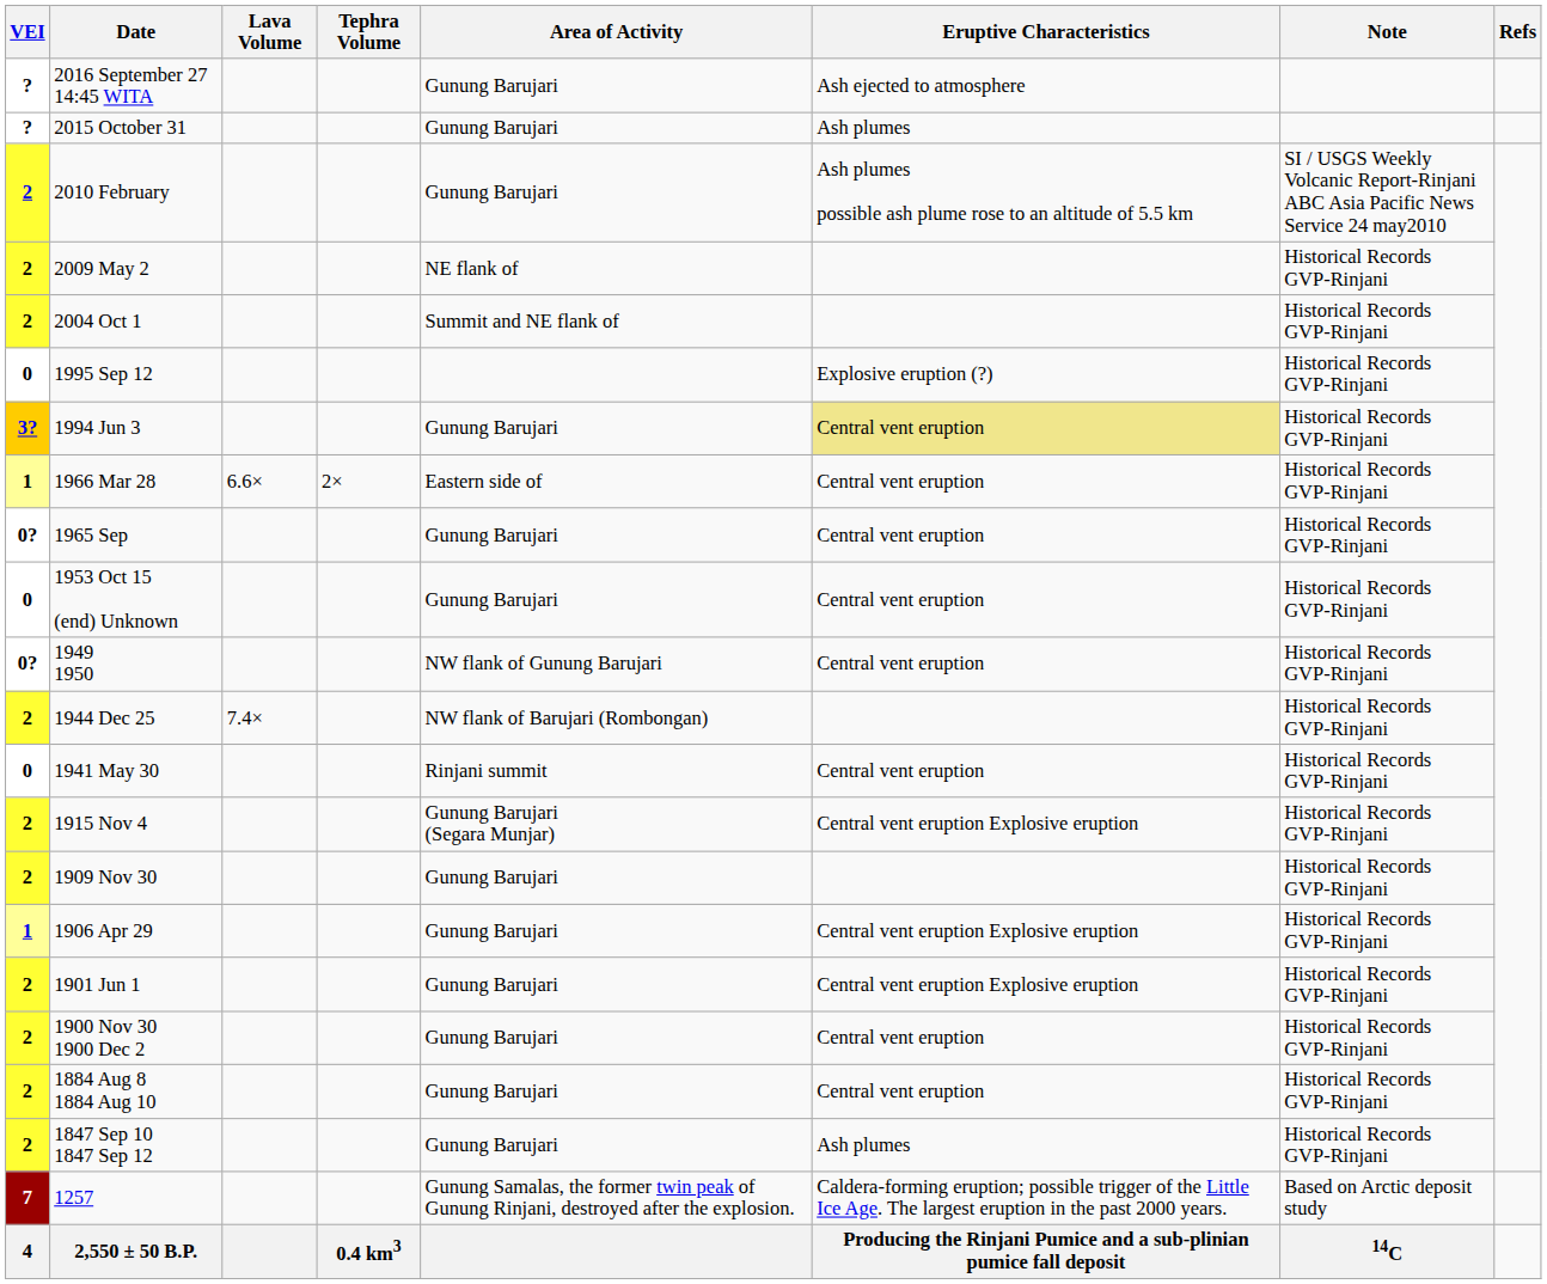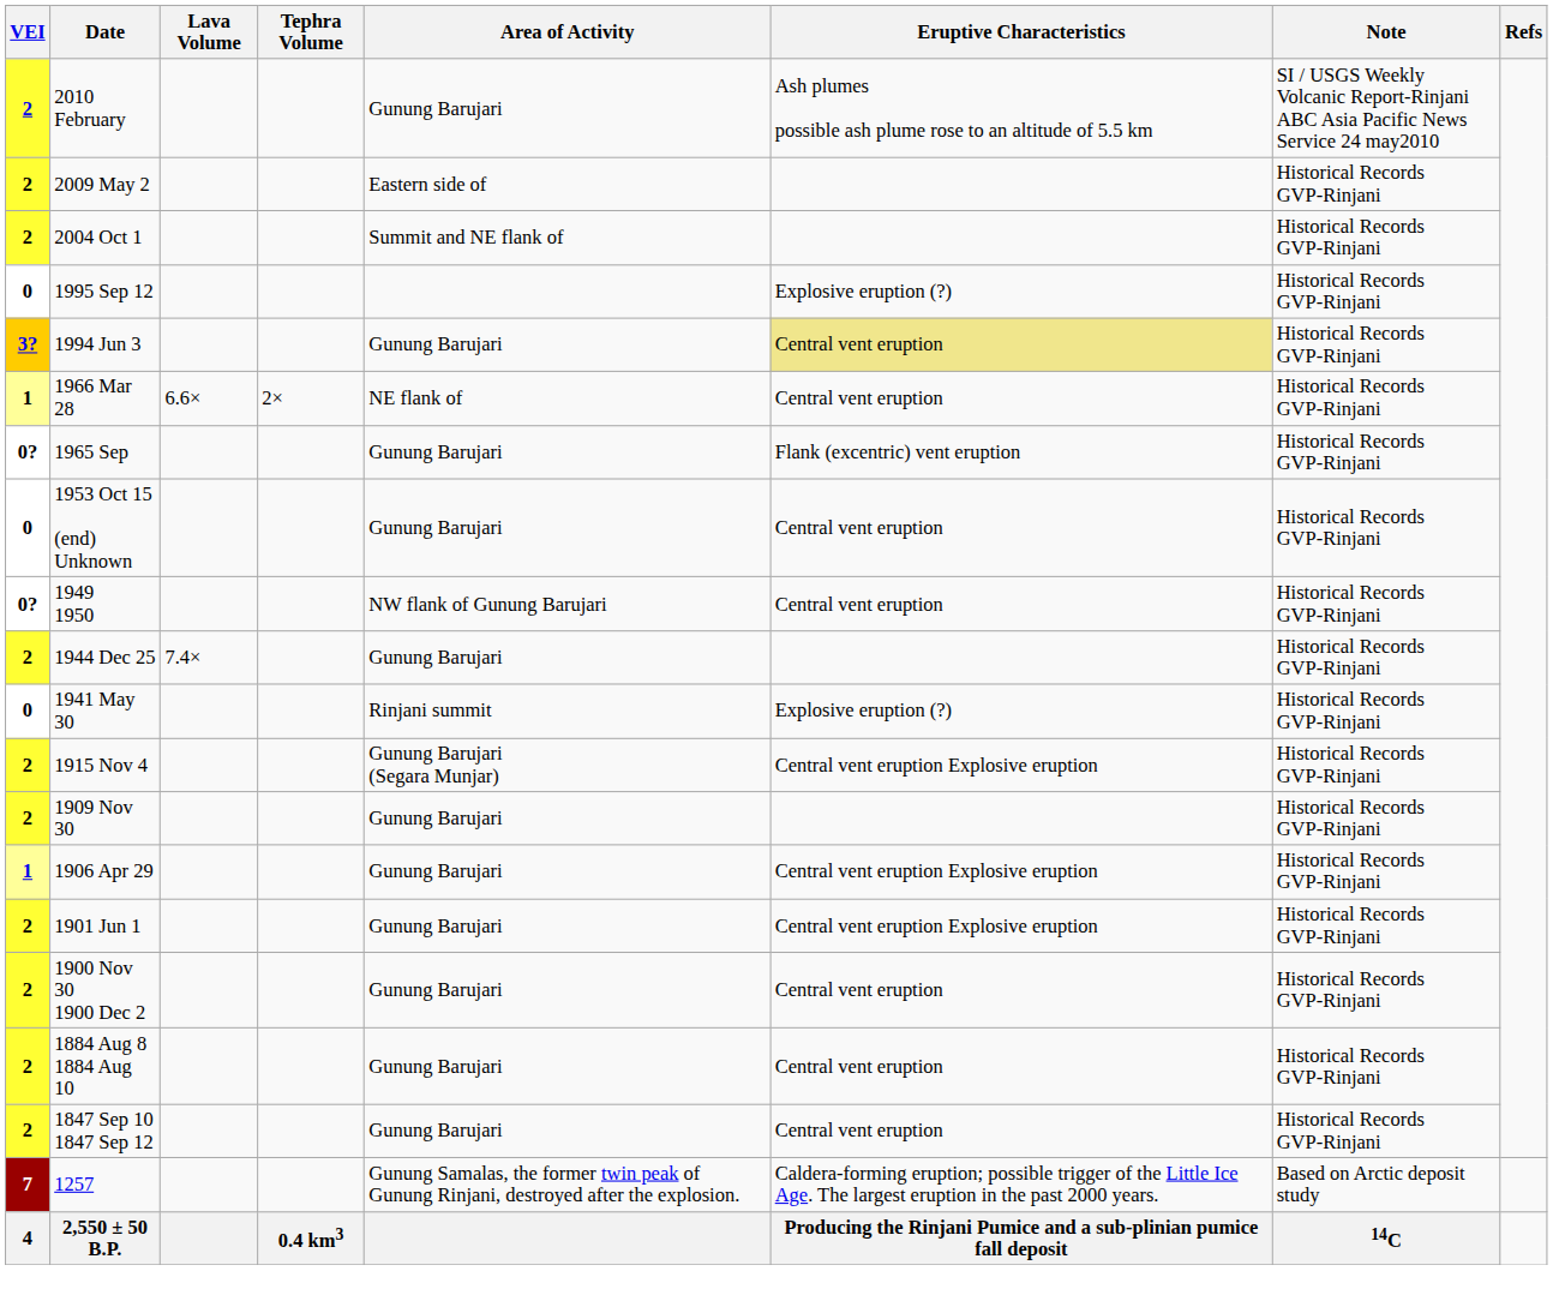 <table class="wikitable">
 <tr>
 <th><a href='#'>VEI</a></th>
 <th>Date </th>
 <th>Lava Volume</th>
 <th>Tephra Volume</th>
 <th>Area of Activity</th>
 <th>Eruptive Characteristics</th>
 <th>Note</th>
 <th>Refs</th>
-</tr>
-<tr>
-<th style="background-color: white;">?</th>
-<td>2016 September 27 14:45 <a href='#'>WITA</a></td>
-<td></td>
-<td></td>
-<td>Gunung Barujari</td>
-<td>Ash ejected to atmosphere</td>
-<td></td>
-<td></td>
-</tr>
-<tr>
-<th style="background-color: white;">?</th>
-<td>2015 October 31<br></td>
-<td></td>
-<td></td>
-<td>Gunung Barujari</td>
-<td>Ash plumes  </td>
-<td></td>
-<td></td>
 </tr>
 <tr>
 <th style="background-color: #FF3;"><a href='#'>2</a></th>
 <td>2010 February<br></td>
 <td></td>
 <td></td>
 <td>Gunung Barujari</td>
 <td>Ash plumes <br><br>possible ash plume rose to an altitude of 5.5 km <br> </td>
 <td>SI / USGS Weekly Volcanic  Report-Rinjani<br>  ABC Asia Pacific News Service 24 may2010</td>
 </tr>
 <tr>
 <th style="background-color: #FF3;">2</th>
 <td>2009 May 2<br></td>
 <td></td>
 <td></td>
-<td>NE flank of </td>
+<td>Eastern side of </td>
 <td>   </td>
 <td>Historical Records<br>GVP-Rinjani</td>
 </tr>
 <tr>
 <th style="background-color: #FF3;">2</th>
 <td>2004 Oct 1<br></td>
 <td></td>
 <td></td>
 <td>Summit and NE flank of </td>
 <td>    </td>
 <td>Historical Records<br>GVP-Rinjani</td>
 </tr>
 <tr>
 <th style="background-color: white;">0</th>
 <td>1995 Sep 12</td>
 <td></td>
 <td></td>
 <td></td>
 <td>Explosive eruption (?)</td>
 <td>Historical Records<br>GVP-Rinjani<br></td>
 </tr>
 <tr>
 <th style="background-color: #FC0;"><a href='#'>3?</a></th>
 <td>1994 Jun 3<br></td>
 <td></td>
 <td></td>
 <td>Gunung Barujari</td>
 <td style="background: khaki;">Central vent eruption    </td>
 <td>Historical Records<br>GVP-Rinjani<br></td>
 </tr>
 <tr>
 <th style="background-color: #FF9;">1</th>
 <td>1966 Mar 28<br></td>
 <td>6.6×</td>
 <td>2×</td>
-<td>Eastern side of </td>
+<td>NE flank of </td>
 <td>Central vent eruption  </td>
 <td>Historical Records<br>GVP-Rinjani</td>
 </tr>
 <tr>
 <th style="background-color: white;">0?</th>
 <td>1965 Sep<br></td>
 <td></td>
 <td></td>
 <td>Gunung Barujari</td>
-<td>Central vent eruption</td>
+<td>Flank (excentric) vent eruption <br></td>
 <td>Historical Records<br>GVP-Rinjani</td>
 </tr>
 <tr>
 <th style="background-color: white;">0</th>
 <td>1953 Oct 15<br> <br>(end) Unknown</td>
 <td></td>
 <td></td>
 <td>Gunung Barujari</td>
 <td>Central vent eruption</td>
 <td>Historical Records<br>GVP-Rinjani<br> </td>
 </tr>
 <tr>
 <th style="background-color: white;">0?</th>
 <td>1949<br>1950 </td>
 <td></td>
 <td></td>
 <td>NW flank of Gunung Barujari</td>
 <td>Central vent eruption  </td>
 <td>Historical Records<br>GVP-Rinjani</td>
 </tr>
 <tr>
 <th style="background-color: #FF3;">2</th>
 <td>1944 Dec 25<br></td>
 <td>7.4×</td>
 <td></td>
-<td>NW flank of Barujari (Rombongan)</td>
+<td>Gunung Barujari</td>
 <td>     </td>
 <td>Historical Records<br>GVP-Rinjani</td>
 </tr>
 <tr>
 <th style="background-color: white;">0</th>
 <td>1941 May 30<br></td>
 <td></td>
 <td></td>
 <td>Rinjani summit</td>
-<td>Central vent eruption</td>
+<td>Explosive eruption (?)</td>
 <td>Historical Records<br>GVP-Rinjani <br></td>
 </tr>
 <tr>
 <th style="background-color: #FF3;">2</th>
 <td>1915 Nov 4 <br></td>
 <td></td>
 <td></td>
 <td>Gunung Barujari<br>(Segara Munjar)</td>
 <td>Central vent eruption Explosive eruption</td>
 <td>Historical Records<br>GVP-Rinjani</td>
 </tr>
 <tr>
 <th style="background-color: #FF3;">2</th>
 <td>1909 Nov 30<br></td>
 <td></td>
 <td></td>
 <td>Gunung Barujari</td>
 <td><br></td>
 <td>Historical Records<br>GVP-Rinjani</td>
 </tr>
 <tr>
 <th style="background-color: #FF9;"><a href='#'>1</a></th>
 <td>1906 Apr 29<br></td>
 <td></td>
 <td></td>
 <td>Gunung Barujari</td>
 <td>Central vent eruption Explosive eruption</td>
 <td>Historical Records<br>GVP-Rinjani</td>
 </tr>
 <tr>
 <th style="background-color: #FF3;">2</th>
 <td>1901 Jun 1<br></td>
 <td></td>
 <td></td>
 <td>Gunung Barujari</td>
 <td>Central vent eruption Explosive eruption</td>
 <td>Historical Records<br>GVP-Rinjani</td>
 </tr>
 <tr>
 <th style="background-color: #FF3;">2</th>
 <td>1900 Nov 30<br>1900 Dec 2</td>
 <td></td>
 <td></td>
 <td>Gunung Barujari</td>
 <td>Central vent eruption  </td>
 <td>Historical Records<br>GVP-Rinjani</td>
 </tr>
 <tr>
 <th style="background-color: #FF3;">2</th>
 <td>1884 Aug 8<br>1884 Aug 10<br></td>
 <td></td>
 <td></td>
 <td>Gunung Barujari</td>
 <td>Central vent eruption </td>
 <td>Historical Records<br>GVP-Rinjani</td>
 </tr>
 <tr>
 <th style="background-color: #FF3;">2</th>
 <td>1847 Sep 10<br>1847 Sep 12</td>
 <td></td>
 <td></td>
 <td>Gunung Barujari</td>
-<td>Ash plumes  </td>
+<td>Central vent eruption </td>
 <td>Historical Records<br>GVP-Rinjani</td>
 </tr>
 <tr>
 <th style="background-color: #900; color: white;">7</th>
 <td><a href='#'>1257</a></td>
 <td></td>
 <td></td>
 <td>Gunung Samalas, the former <a href='#'>twin peak</a> of Gunung Rinjani, destroyed after the explosion.</td>
 <td>Caldera-forming eruption; possible trigger of the <a href='#'>Little Ice Age</a>. The largest eruption in the past 2000 years.</td>
 <td>Based on Arctic deposit study</td>
 <td></td>
 </tr>
 <tr>
 <th>4</th>
 <th>2,550 ± 50 B.P.</th>
 <th></th>
 <th>0.4 km<sup>3</sup></th>
 <th></th>
 <th>Producing the Rinjani Pumice and a sub-plinian pumice fall deposit</th>
 <th><sup>14</sup>C</th>
 </tr>
 <tr>
 </tr>
 </table>
